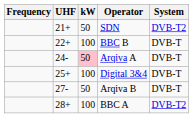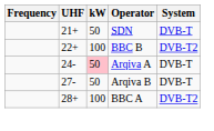 <table class="wikitable sortable">
 <tr>
 <th>Frequency</th>
 <th>UHF</th>
 <th>kW</th>
 <th>Operator</th>
 <th>System</th>
 </tr>
 <tr>
 <td></td>
 <td>21+</td>
 <td>50</td>
 <td><a href='#'>SDN</a></td>
-<td><a href='#'>DVB-T2</a></td>
+<td><a href='#'>DVB-T</a></td>
 </tr>
 <tr>
 <td></td>
 <td>22+</td>
 <td>100</td>
 <td><a href='#'>BBC</a> B</td>
-<td>DVB-T</td>
+<td><a href='#'>DVB-T2</a></td>
 </tr>
 <tr>
 <td></td>
 <td>24-</td>
 <td style="background: pink;">50</td>
 <td><a href='#'>Arqiva</a> A</td>
-<td>DVB-T</td>
-</tr>
-<tr>
-<td></td>
-<td>25+</td>
-<td>100</td>
-<td><a href='#'>Digital 3&4</a></td>
 <td>DVB-T</td>
 </tr>
 <tr>
 <td></td>
 <td>27-</td>
 <td>50</td>
 <td>Arqiva B</td>
 <td>DVB-T</td>
 </tr>
 <tr>
 <td></td>
 <td>28+</td>
 <td>100</td>
 <td>BBC A</td>
 <td><a href='#'>DVB-T2</a></td>
 </tr>
 </table>
